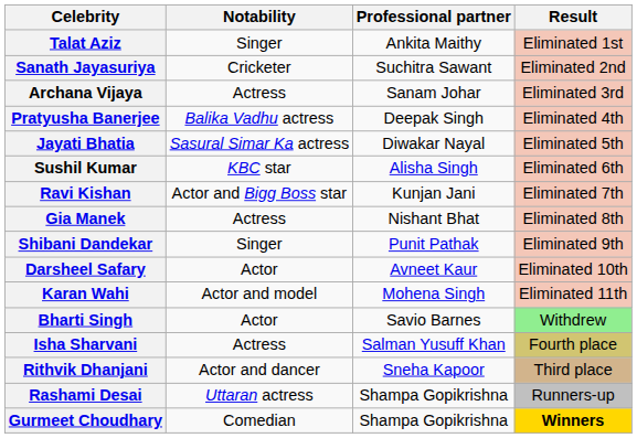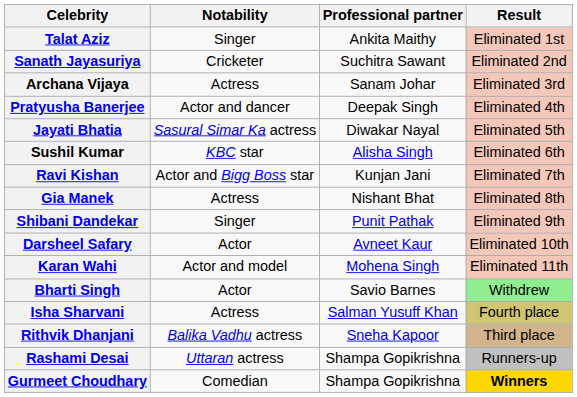 <table class="wikitable sortable" style="text-align:center;">
 <tr>
 <th scope="col">Celebrity</th>
 <th scope="col" class="unsortable">Notability</th>
 <th scope="col">Professional partner</th>
 <th scope="col">Result</th>
 </tr>
 <tr>
 <th><a href='#'>Talat Aziz</a></th>
 <td>Singer</td>
 <td>Ankita Maithy</td>
 <td bgcolor="f4c7b8">Eliminated 1st<br></td>
 </tr>
 <tr>
 <th><a href='#'>Sanath Jayasuriya</a></th>
 <td>Cricketer</td>
 <td>Suchitra Sawant</td>
 <td bgcolor="f4c7b8">Eliminated 2nd<br></td>
 </tr>
 <tr>
 <th>Archana Vijaya</th>
 <td>Actress</td>
 <td>Sanam Johar</td>
 <td bgcolor="f4c7b8">Eliminated 3rd<br></td>
 </tr>
 <tr>
 <th><a href='#'>Pratyusha Banerjee</a></th>
-<td><em><a href='#'>Balika Vadhu</a></em> actress</td>
+<td>Actor and dancer</td>
 <td>Deepak Singh</td>
 <td bgcolor="f4c7b8">Eliminated 4th<br></td>
 </tr>
 <tr>
 <th><a href='#'>Jayati Bhatia</a></th>
 <td><em><a href='#'>Sasural Simar Ka</a></em> actress</td>
 <td>Diwakar Nayal</td>
 <td bgcolor="f4c7b8">Eliminated 5th<br></td>
 </tr>
 <tr>
 <th>Sushil Kumar</th>
 <td><em><a href='#'>KBC</a></em> star</td>
 <td><a href='#'>Alisha Singh</a></td>
 <td bgcolor="f4c7b8">Eliminated 6th<br></td>
 </tr>
 <tr>
 <th><a href='#'>Ravi Kishan</a></th>
 <td>Actor and <em><a href='#'>Bigg Boss</a></em> star</td>
 <td>Kunjan Jani</td>
 <td bgcolor="f4c7b8">Eliminated 7th<br></td>
 </tr>
 <tr>
 <th><a href='#'>Gia Manek</a></th>
 <td>Actress</td>
 <td>Nishant Bhat</td>
 <td bgcolor="f4c7b8">Eliminated 8th<br></td>
 </tr>
 <tr>
 <th><a href='#'>Shibani Dandekar</a></th>
 <td>Singer</td>
 <td><a href='#'>Punit Pathak</a></td>
 <td bgcolor="f4c7b8">Eliminated 9th<br></td>
 </tr>
 <tr>
 <th><a href='#'>Darsheel Safary</a></th>
 <td>Actor</td>
 <td><a href='#'>Avneet Kaur</a></td>
 <td bgcolor="f4c7b8">Eliminated 10th<br></td>
 </tr>
 <tr>
 <th><a href='#'>Karan Wahi</a></th>
 <td>Actor and model</td>
 <td><a href='#'>Mohena Singh</a></td>
 <td bgcolor="f4c7b8">Eliminated 11th<br></td>
 </tr>
 <tr>
 <th><a href='#'>Bharti Singh</a></th>
 <td>Actor</td>
 <td>Savio Barnes</td>
 <td bgcolor=lightgreen>Withdrew<br></td>
 </tr>
 <tr>
 <th><a href='#'>Isha Sharvani</a></th>
 <td>Actress</td>
 <td><a href='#'>Salman Yusuff Khan</a></td>
 <td style="background:#d1c571;">Fourth place<br></td>
 </tr>
 <tr>
 <th><a href='#'>Rithvik Dhanjani</a></th>
-<td>Actor and dancer</td>
+<td><em><a href='#'>Balika Vadhu</a></em> actress</td>
 <td><a href='#'>Sneha Kapoor</a></td>
 <td bgcolor="tan">Third place<br></td>
 </tr>
 <tr>
 <th><a href='#'>Rashami Desai</a></th>
 <td><em><a href='#'>Uttaran</a></em> actress</td>
 <td>Shampa Gopikrishna</td>
 <td bgcolor="silver">Runners-up<br></td>
 </tr>
 <tr>
 <th><a href='#'>Gurmeet Choudhary</a></th>
 <td>Comedian</td>
 <td>Shampa Gopikrishna</td>
 <td bgcolor="gold"><strong>Winners</strong><br></td>
 </tr>
 </table>
